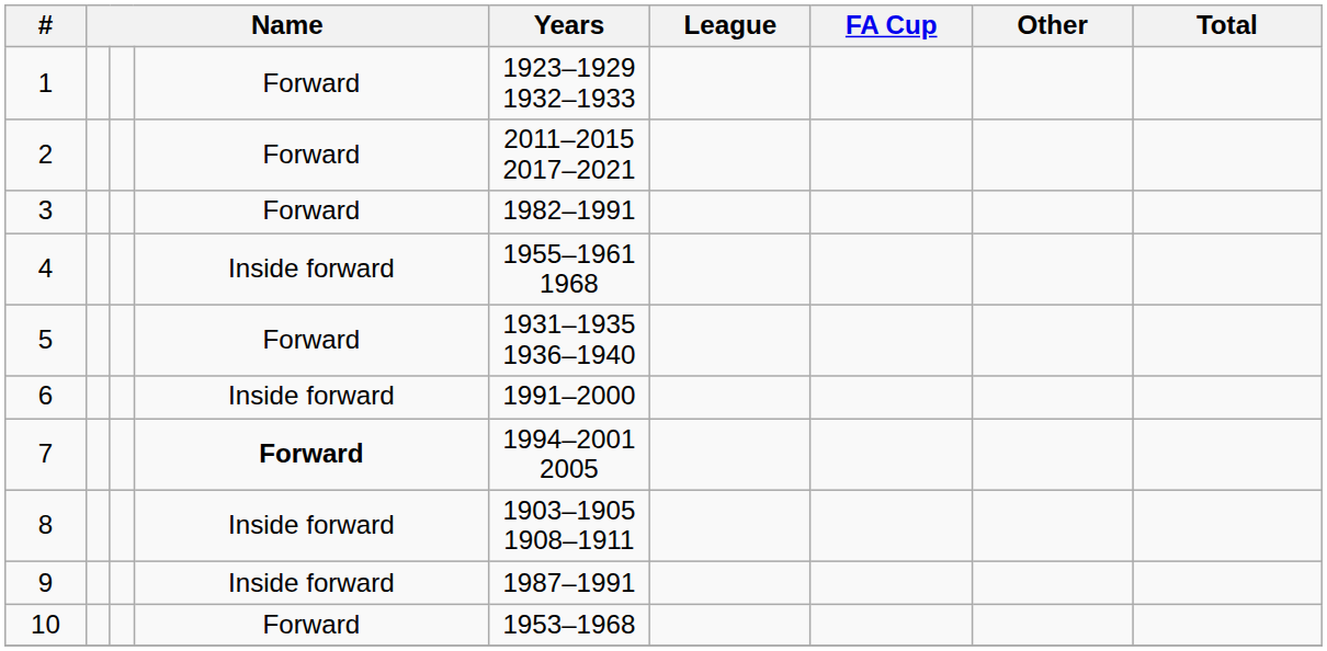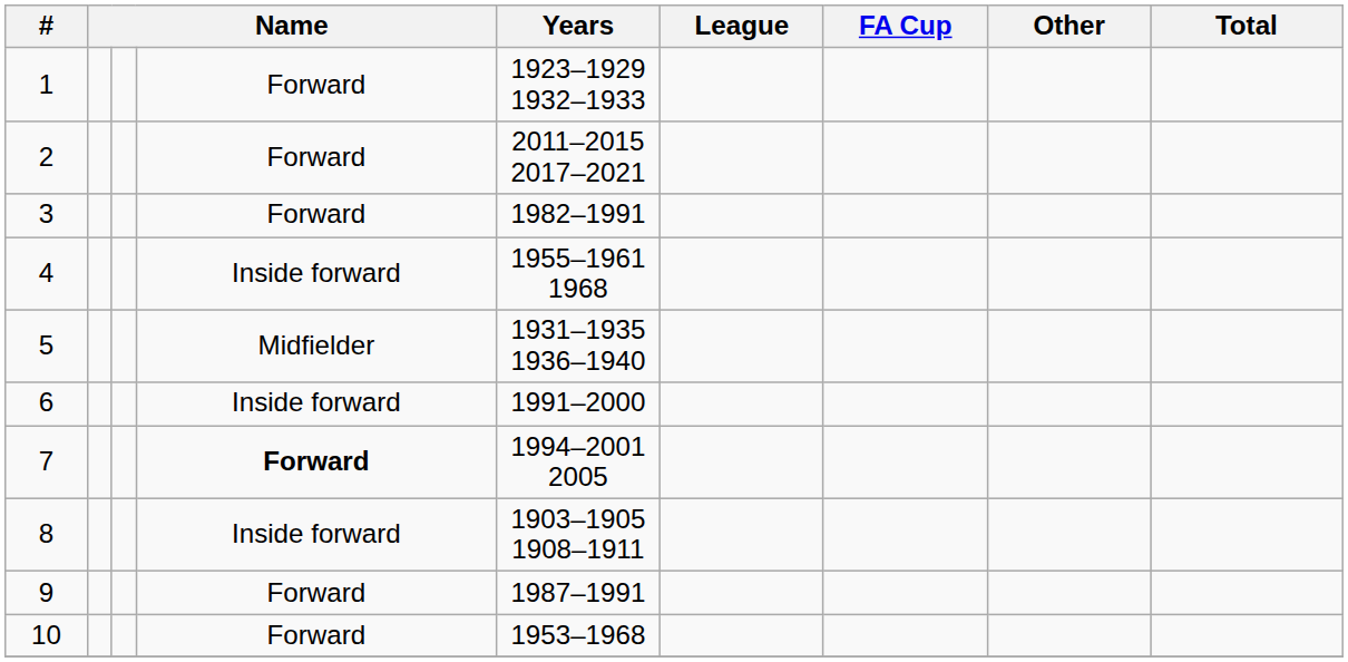 <table class="wikitable sortable" style="text-align: center;" width=90%;>
 <tr>
 <th width=6%>#</th>
 <th width=30% colspan=3>Name</th>
 <th width=12%>Years</th>
 <th width=12%>League</th>
 <th width=12%><a href='#'>FA Cup</a></th>
 <th width=12%>Other</th>
 <th width=14%>Total</th>
 </tr>
 <tr>
 <td>1</td>
 <td style="text-align:left;"></td>
 <td></td>
 <td>Forward</td>
 <td>1923–1929<br>1932–1933</td>
 <td></td>
 <td></td>
 <td></td>
 <td></td>
 </tr>
 <tr>
 <td>2</td>
 <td style="text-align:left;"></td>
 <td></td>
 <td>Forward</td>
 <td>2011–2015<br>2017–2021</td>
 <td></td>
 <td></td>
 <td></td>
 <td></td>
 </tr>
 <tr>
 <td>3</td>
 <td style="text-align:left;"></td>
 <td></td>
 <td>Forward</td>
 <td>1982–1991</td>
 <td></td>
 <td></td>
 <td></td>
 <td></td>
 </tr>
 <tr>
 <td>4</td>
 <td style="text-align:left;"></td>
 <td></td>
 <td>Inside forward</td>
 <td>1955–1961<br>1968</td>
 <td></td>
 <td></td>
 <td></td>
 <td></td>
 </tr>
 <tr>
 <td>5</td>
 <td style="text-align:left;"></td>
 <td></td>
-<td>Forward</td>
+<td>Midfielder</td>
 <td>1931–1935<br>1936–1940</td>
 <td></td>
 <td></td>
 <td></td>
 <td></td>
 </tr>
 <tr>
 <td>6</td>
 <td style="text-align:left;"></td>
 <td></td>
 <td>Inside forward</td>
 <td>1991–2000</td>
 <td></td>
 <td></td>
 <td></td>
 <td></td>
 </tr>
 <tr>
 <td>7</td>
 <td style="text-align:left;"></td>
 <td></td>
 <td><strong>Forward</strong></td>
 <td>1994–2001<br>2005</td>
 <td></td>
 <td></td>
 <td></td>
 <td></td>
 </tr>
 <tr>
 <td>8</td>
 <td style="text-align:left;"></td>
 <td></td>
 <td>Inside forward</td>
 <td>1903–1905<br>1908–1911</td>
 <td></td>
 <td></td>
 <td></td>
 <td></td>
 </tr>
 <tr>
 <td>9</td>
 <td style="text-align:left;"></td>
 <td></td>
-<td>Inside forward</td>
+<td>Forward</td>
 <td>1987–1991</td>
 <td></td>
 <td></td>
 <td></td>
 <td></td>
 </tr>
 <tr>
 <td>10</td>
 <td style="text-align:left;"></td>
 <td></td>
 <td>Forward</td>
 <td>1953–1968</td>
 <td></td>
 <td></td>
 <td></td>
 <td></td>
 </tr>
 <tr>
 </tr>
 </table>
